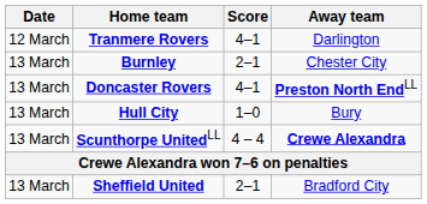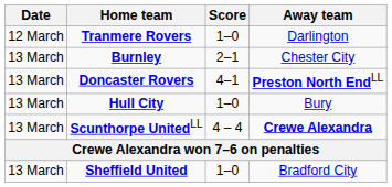 <table class="wikitable" style="text-align: center">
 <tr>
 <th>Date</th>
 <th>Home team</th>
 <th>Score</th>
 <th>Away team</th>
 </tr>
 <tr>
 <td>12 March</td>
 <td><strong><a href='#'>Tranmere Rovers</a></strong></td>
-<td>4–1</td>
+<td>1–0</td>
 <td><a href='#'>Darlington</a></td>
 </tr>
 <tr>
 <td>13 March</td>
 <td><strong><a href='#'>Burnley</a></strong></td>
 <td>2–1</td>
 <td><a href='#'>Chester City</a></td>
 </tr>
 <tr>
 <td>13 March</td>
 <td><strong><a href='#'>Doncaster Rovers</a></strong></td>
 <td>4–1</td>
 <td><strong><a href='#'>Preston North End</a></strong><sup>LL</sup></td>
 </tr>
 <tr>
 <td>13 March</td>
 <td><strong><a href='#'>Hull City</a></strong></td>
 <td>1–0</td>
 <td><a href='#'>Bury</a></td>
 </tr>
 <tr>
 <td>13 March</td>
 <td><strong><a href='#'>Scunthorpe United</a></strong><sup>LL</sup></td>
 <td>4 – 4</td>
 <td><strong><a href='#'>Crewe Alexandra</a></strong></td>
 </tr>
 <tr>
 <th colspan="5">Crewe Alexandra won 7–6 on penalties</th>
 </tr>
 <tr>
 <td>13 March</td>
 <td><strong><a href='#'>Sheffield United</a></strong></td>
-<td>2–1</td>
+<td>1–0</td>
 <td><a href='#'>Bradford City</a></td>
 </tr>
 </table>
